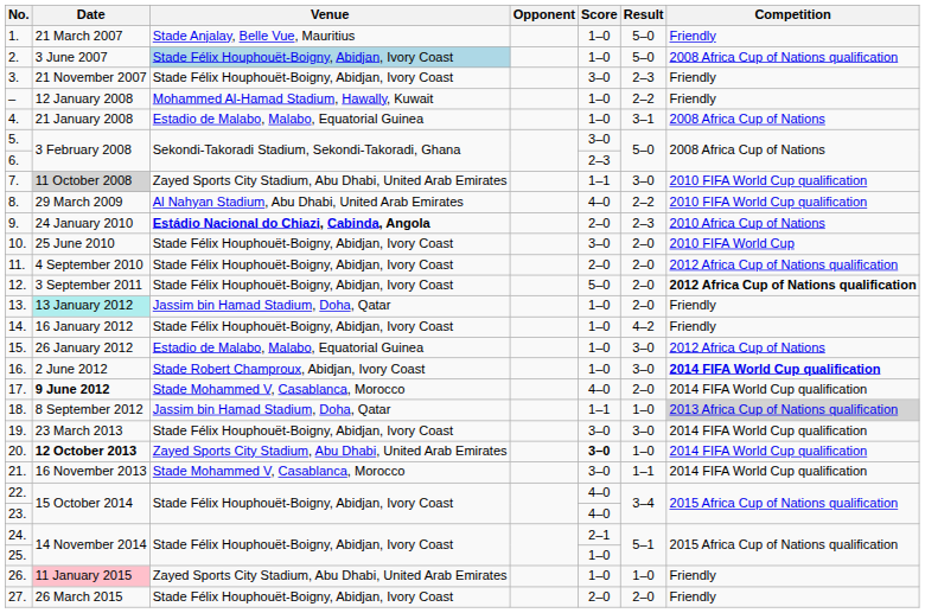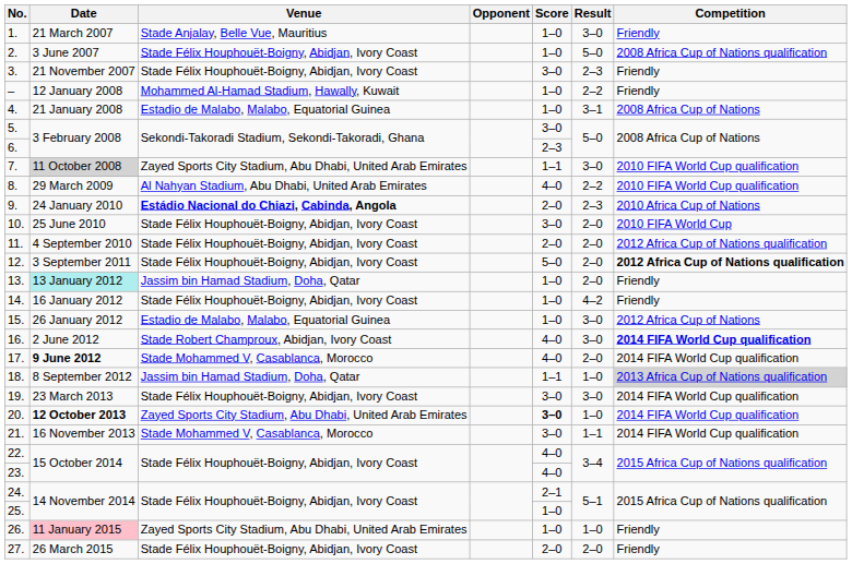 <table class="wikitable" style="font-size:100%;">
 <tr>
 <th>No.</th>
 <th>Date</th>
 <th>Venue</th>
 <th>Opponent</th>
 <th>Score</th>
 <th>Result</th>
 <th>Competition</th>
 </tr>
 <tr>
 <td>1.</td>
 <td>21 March 2007</td>
 <td><a href='#'>Stade Anjalay</a>, <a href='#'>Belle Vue</a>, Mauritius</td>
 <td></td>
 <td align=center>1–0</td>
-<td align=center>5–0</td>
+<td align=center>3–0</td>
 <td><a href='#'>Friendly</a></td>
 </tr>
 <tr>
 <td>2.</td>
 <td>3 June 2007</td>
-<td style="background: lightblue;"><a href='#'>Stade Félix Houphouët-Boigny</a>, <a href='#'>Abidjan</a>, Ivory Coast</td>
+<td><a href='#'>Stade Félix Houphouët-Boigny</a>, <a href='#'>Abidjan</a>, Ivory Coast</td>
 <td></td>
 <td align=center>1–0</td>
 <td align=center>5–0</td>
 <td><a href='#'>2008 Africa Cup of Nations qualification</a></td>
 </tr>
 <tr>
 <td>3.</td>
 <td>21 November 2007</td>
 <td>Stade Félix Houphouët-Boigny, Abidjan, Ivory Coast</td>
 <td></td>
 <td align=center>3–0</td>
 <td align=center>2–3</td>
 <td>Friendly</td>
 </tr>
 <tr>
 <td>–</td>
 <td>12 January 2008</td>
 <td><a href='#'>Mohammed Al-Hamad Stadium</a>, <a href='#'>Hawally</a>, Kuwait</td>
 <td></td>
 <td align=center>1–0</td>
 <td align=center>2–2</td>
 <td>Friendly</td>
 </tr>
 <tr>
 <td>4.</td>
 <td>21 January 2008</td>
 <td><a href='#'>Estadio de Malabo</a>, <a href='#'>Malabo</a>, Equatorial Guinea</td>
 <td></td>
 <td align=center>1–0</td>
 <td align=center>3–1</td>
 <td><a href='#'>2008 Africa Cup of Nations</a></td>
 </tr>
 <tr>
 <td>5.</td>
 <td rowspan=2>3 February 2008</td>
 <td rowspan=2>Sekondi-Takoradi Stadium, Sekondi-Takoradi, Ghana</td>
 <td rowspan=2></td>
 <td align=center>3–0</td>
 <td rowspan=2 align=center>5–0</td>
 <td rowspan=2>2008 Africa Cup of Nations</td>
 </tr>
 <tr>
 <td>6.</td>
 <td align=center>2–3</td>
 </tr>
 <tr>
 <td>7.</td>
 <td style="background: lightgrey;">11 October 2008</td>
 <td>Zayed Sports City Stadium, Abu Dhabi, United Arab Emirates</td>
 <td></td>
 <td align=center>1–1</td>
 <td align=center>3–0</td>
 <td><a href='#'>2010 FIFA World Cup qualification</a></td>
 </tr>
 <tr>
 <td>8.</td>
 <td>29 March 2009</td>
 <td><a href='#'>Al Nahyan Stadium</a>, Abu Dhabi, United Arab Emirates</td>
 <td></td>
 <td align=center>4–0</td>
 <td align=center>2–2</td>
 <td><a href='#'>2010 FIFA World Cup qualification</a></td>
 </tr>
 <tr>
 <td>9.</td>
 <td>24 January 2010</td>
 <td><strong><a href='#'>Estádio Nacional do Chiazi</a>, <a href='#'>Cabinda</a>, Angola</strong></td>
 <td></td>
 <td align=center>2–0</td>
 <td align=center>2–3</td>
 <td><a href='#'>2010 Africa Cup of Nations</a></td>
 </tr>
 <tr>
 <td>10.</td>
 <td>25 June 2010</td>
 <td>Stade Félix Houphouët-Boigny, Abidjan, Ivory Coast</td>
 <td></td>
 <td align=center>3–0</td>
 <td align=center>2–0</td>
 <td><a href='#'>2010 FIFA World Cup</a></td>
 </tr>
 <tr>
 <td>11.</td>
 <td>4 September 2010</td>
 <td>Stade Félix Houphouët-Boigny, Abidjan, Ivory Coast</td>
 <td></td>
 <td align=center>2–0</td>
 <td align=center>2–0</td>
 <td><a href='#'>2012 Africa Cup of Nations qualification</a></td>
 </tr>
 <tr>
 <td>12.</td>
 <td>3 September 2011</td>
 <td>Stade Félix Houphouët-Boigny, Abidjan, Ivory Coast</td>
 <td></td>
 <td align=center>5–0</td>
 <td align=center>2–0</td>
 <td><strong>2012 Africa Cup of Nations qualification</strong></td>
 </tr>
 <tr>
 <td>13.</td>
 <td style="background: paleturquoise;">13 January 2012</td>
 <td><a href='#'>Jassim bin Hamad Stadium</a>, <a href='#'>Doha</a>, Qatar</td>
 <td></td>
 <td align=center>1–0</td>
 <td align=center>2–0</td>
 <td>Friendly</td>
 </tr>
 <tr>
 <td>14.</td>
 <td>16 January 2012</td>
 <td>Stade Félix Houphouët-Boigny, Abidjan, Ivory Coast</td>
 <td></td>
 <td align=center>1–0</td>
 <td align=center>4–2</td>
 <td>Friendly</td>
 </tr>
 <tr>
 <td>15.</td>
 <td>26 January 2012</td>
 <td><a href='#'>Estadio de Malabo</a>, <a href='#'>Malabo</a>, Equatorial Guinea</td>
 <td></td>
 <td align=center>1–0</td>
 <td align=center>3–0</td>
 <td><a href='#'>2012 Africa Cup of Nations</a></td>
 </tr>
 <tr>
 <td>16.</td>
 <td>2 June 2012</td>
 <td><a href='#'>Stade Robert Champroux</a>, Abidjan, Ivory Coast</td>
 <td></td>
-<td align=center>1–0</td>
+<td align=center>4–0</td>
 <td align=center>3–0</td>
 <td><strong><a href='#'>2014 FIFA World Cup qualification</a></strong></td>
 </tr>
 <tr>
 <td>17.</td>
 <td><strong>9 June 2012</strong></td>
 <td><a href='#'>Stade Mohammed V</a>, <a href='#'>Casablanca</a>, Morocco</td>
 <td></td>
 <td align=center>4–0</td>
 <td align=center>2–0</td>
 <td>2014 FIFA World Cup qualification</td>
 </tr>
 <tr>
 <td>18.</td>
 <td>8 September 2012</td>
 <td><a href='#'>Jassim bin Hamad Stadium</a>, <a href='#'>Doha</a>, Qatar</td>
 <td></td>
 <td align=center>1–1</td>
 <td align=center>1–0</td>
 <td style="background: lightgrey;"><a href='#'>2013 Africa Cup of Nations qualification</a></td>
 </tr>
 <tr>
 <td>19.</td>
 <td>23 March 2013</td>
 <td>Stade Félix Houphouët-Boigny, Abidjan, Ivory Coast</td>
 <td></td>
 <td align=center>3–0</td>
 <td align=center>3–0</td>
 <td>2014 FIFA World Cup qualification</td>
 </tr>
 <tr>
 <td>20.</td>
 <td><strong>12 October 2013</strong></td>
 <td><a href='#'>Zayed Sports City Stadium</a>, <a href='#'>Abu Dhabi</a>, United Arab Emirates</td>
 <td></td>
 <td align=center><strong>3–0</strong></td>
 <td align=center>1–0</td>
 <td><a href='#'>2014 FIFA World Cup qualification</a></td>
 </tr>
 <tr>
 <td>21.</td>
 <td>16 November 2013</td>
 <td><a href='#'>Stade Mohammed V</a>, <a href='#'>Casablanca</a>, Morocco</td>
 <td></td>
 <td align=center>3–0</td>
 <td align=center>1–1</td>
 <td>2014 FIFA World Cup qualification</td>
 </tr>
 <tr>
 <td>22.</td>
 <td rowspan=2>15 October 2014</td>
 <td rowspan=2>Stade Félix Houphouët-Boigny, Abidjan, Ivory Coast</td>
 <td rowspan=2></td>
 <td align=center>4–0</td>
 <td rowspan=2 align=center>3–4</td>
 <td rowspan=2><a href='#'>2015 Africa Cup of Nations qualification</a></td>
 </tr>
 <tr>
 <td>23.</td>
 <td align=center>4–0</td>
 </tr>
 <tr>
 <td>24.</td>
 <td rowspan=2>14 November 2014</td>
 <td rowspan=2>Stade Félix Houphouët-Boigny, Abidjan, Ivory Coast</td>
 <td rowspan=2></td>
 <td align=center>2–1</td>
 <td rowspan=2 align=center>5–1</td>
 <td rowspan=2>2015 Africa Cup of Nations qualification</td>
 </tr>
 <tr>
 <td>25.</td>
 <td align=center>1–0</td>
 </tr>
 <tr>
 <td>26.</td>
 <td style="background: pink;">11 January 2015</td>
 <td>Zayed Sports City Stadium, Abu Dhabi, United Arab Emirates</td>
 <td></td>
 <td align=center>1–0</td>
 <td align=center>1–0</td>
 <td>Friendly</td>
 </tr>
 <tr>
 <td>27.</td>
 <td>26 March 2015</td>
 <td>Stade Félix Houphouët-Boigny, Abidjan, Ivory Coast</td>
 <td></td>
 <td align=center>2–0</td>
 <td align=center>2–0</td>
 <td>Friendly</td>
 </tr>
 </table>
